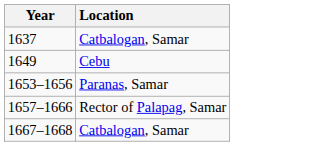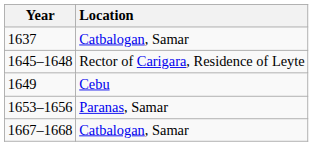 <table class="wikitable">
 <tr>
 <th>Year</th>
 <th style="text-align:left;">Location</th>
 </tr>
 <tr style="text-align:left;">
 <td>1637</td>
 <td style="text-align:left;"><a href='#'>Catbalogan</a>, Samar</td>
 </tr>
 <tr style="text-align:left;">
+<td>1645–1648</td>
+<td style="text-align:left;">Rector of <a href='#'>Carigara</a>, Residence of Leyte</td>
+</tr>
+<tr style="text-align:left;">
 <td>1649</td>
 <td style="text-align:left;"><a href='#'>Cebu</a></td>
 </tr>
 <tr style="text-align:left;">
 <td>1653–1656</td>
 <td style="text-align:left;"><a href='#'>Paranas</a>, Samar</td>
 </tr>
 <tr style="text-align:left;">
-<td>1657–1666</td>
-<td style="text-align:left;">Rector of <a href='#'>Palapag</a>, Samar</td>
-</tr>
-<tr style="text-align:left;">
 <td>1667–1668</td>
 <td style="text-align:left;"><a href='#'>Catbalogan</a>, Samar</td>
 </tr>
 </table>
